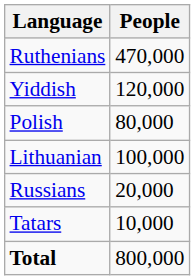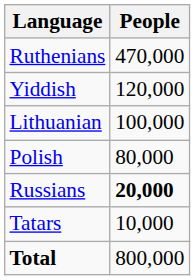 <table class="wikitable">
 <tr>
 <th>Language</th>
 <th>People</th>
 </tr>
 <tr>
 <td><a href='#'>Ruthenians</a></td>
 <td>470,000</td>
 </tr>
 <tr>
 <td><a href='#'>Yiddish</a></td>
 <td>120,000</td>
 </tr>
 <tr>
+<td><a href='#'>Lithuanian</a></td>
+<td>100,000</td>
+</tr>
+<tr>
 <td><a href='#'>Polish</a></td>
 <td>80,000</td>
 </tr>
 <tr>
-<td><a href='#'>Lithuanian</a></td>
-<td>100,000</td>
-</tr>
-<tr>
 <td><a href='#'>Russians</a></td>
-<td>20,000</td>
+<td><strong>20,000</strong></td>
 </tr>
 <tr>
 <td><a href='#'>Tatars</a></td>
 <td>10,000</td>
 </tr>
 <tr>
 <td><strong>Total</strong></td>
 <td>800,000</td>
 </tr>
 </table>
